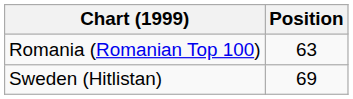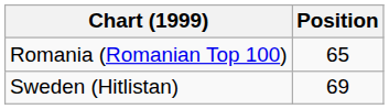 <table class="wikitable sortable">
 <tr>
 <th>Chart (1999)</th>
 <th>Position</th>
 </tr>
 <tr>
 <td>Romania (<a href='#'>Romanian Top 100</a>)</td>
-<td align="center">63</td>
+<td align="center">65</td>
 </tr>
 <tr>
 <td>Sweden (Hitlistan)</td>
 <td align="center">69</td>
 </tr>
 </table>
